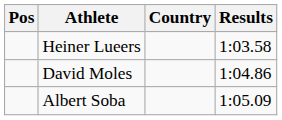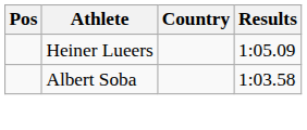 <table class="wikitable">
 <tr>
 <th>Pos</th>
 <th>Athlete</th>
 <th>Country</th>
 <th>Results</th>
 </tr>
 <tr>
 <td align="center"></td>
 <td>Heiner Lueers</td>
 <td></td>
-<td>1:03.58</td>
-</tr>
-<tr>
-<td align="center"></td>
-<td>David Moles</td>
-<td></td>
-<td>1:04.86</td>
+<td>1:05.09</td>
 </tr>
 <tr>
 <td align="center"></td>
 <td>Albert Soba</td>
 <td></td>
-<td>1:05.09</td>
+<td>1:03.58</td>
 </tr>
 </table>
